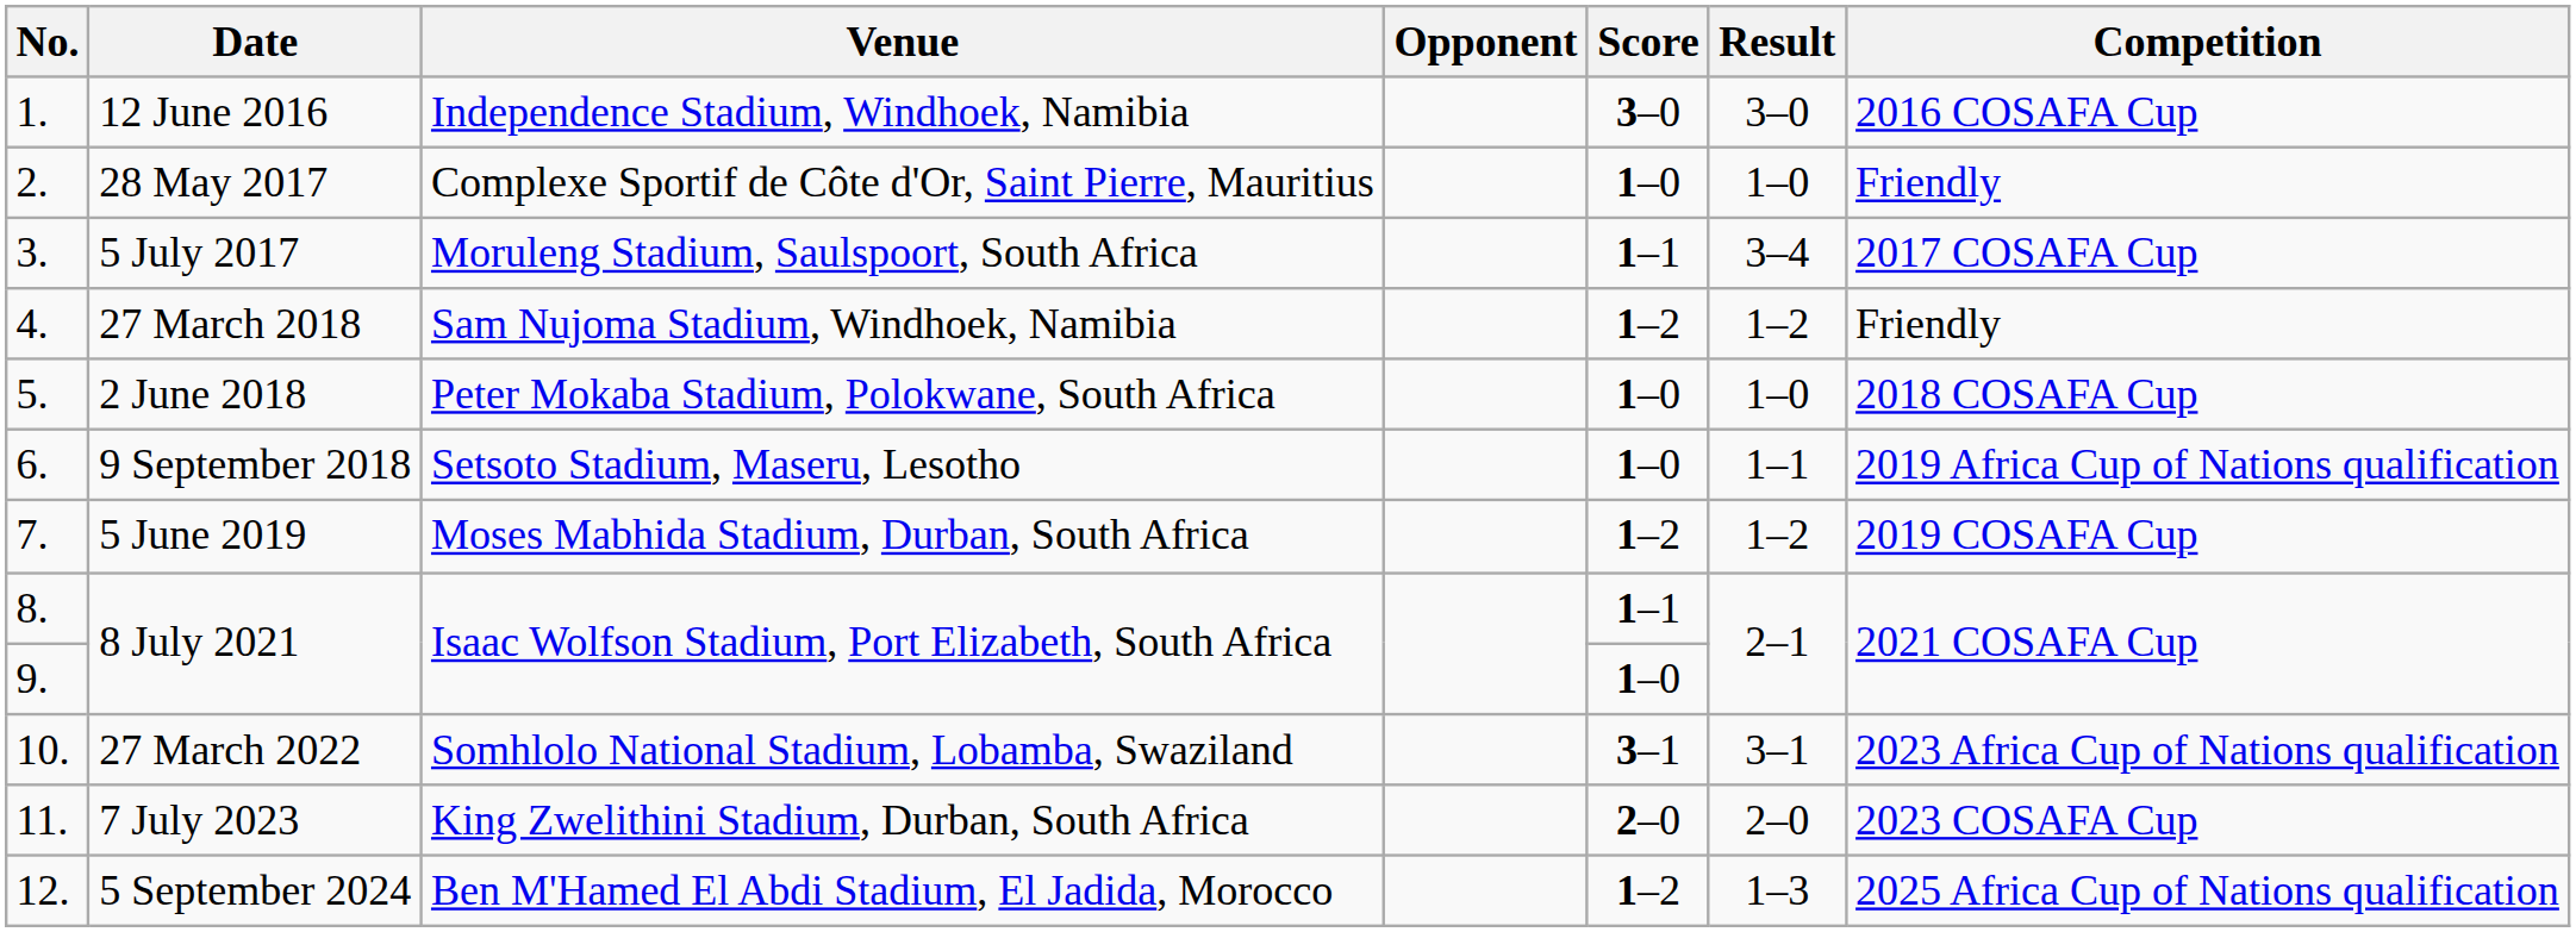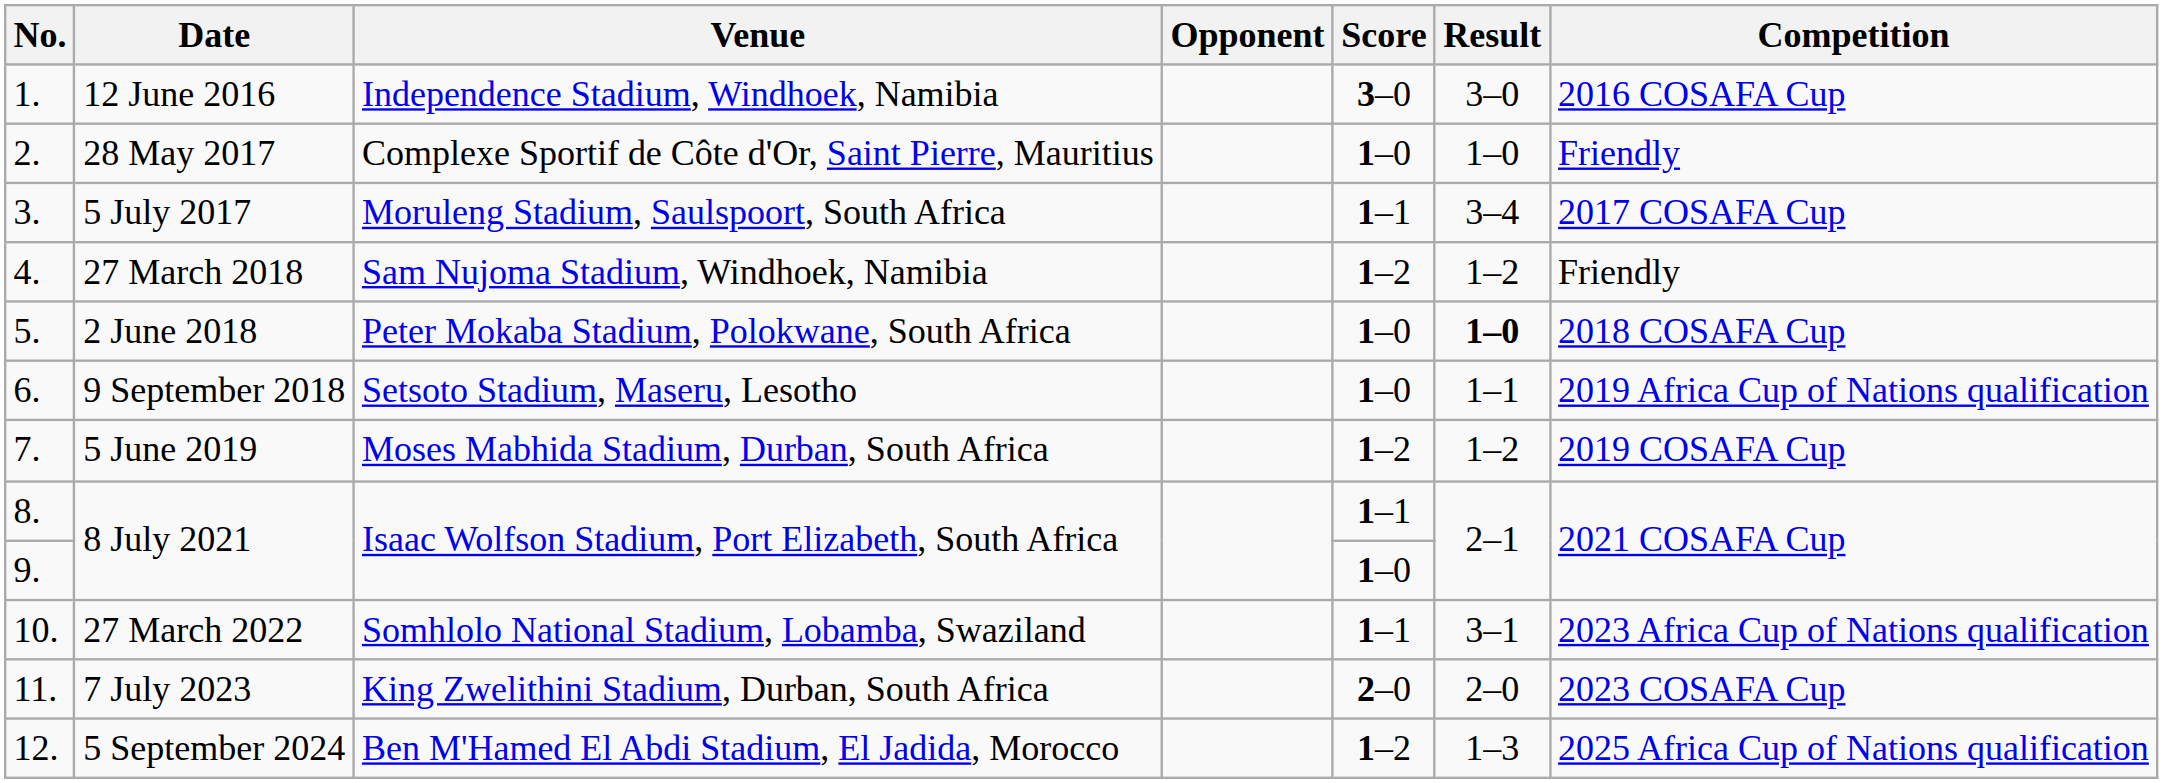 <table class="wikitable" style="font-size:95%;">
 <tr>
 <th>No.</th>
 <th>Date</th>
 <th>Venue</th>
 <th>Opponent</th>
 <th>Score</th>
 <th>Result</th>
 <th>Competition</th>
 </tr>
 <tr>
 <td>1.</td>
 <td>12 June 2016</td>
 <td><a href='#'>Independence Stadium</a>, <a href='#'>Windhoek</a>, Namibia</td>
 <td></td>
 <td align=center><strong>3</strong>–0</td>
 <td align=center>3–0</td>
 <td><a href='#'>2016 COSAFA Cup</a></td>
 </tr>
 <tr>
 <td>2.</td>
 <td>28 May 2017</td>
 <td>Complexe Sportif de Côte d'Or, <a href='#'>Saint Pierre</a>, Mauritius</td>
 <td></td>
 <td align=center><strong>1</strong>–0</td>
 <td align=center>1–0</td>
 <td><a href='#'>Friendly</a></td>
 </tr>
 <tr>
 <td>3.</td>
 <td>5 July 2017</td>
 <td><a href='#'>Moruleng Stadium</a>, <a href='#'>Saulspoort</a>, South Africa</td>
 <td></td>
 <td align=center><strong>1</strong>–1</td>
 <td align=center>3–4</td>
 <td><a href='#'>2017 COSAFA Cup</a></td>
 </tr>
 <tr>
 <td>4.</td>
 <td>27 March 2018</td>
 <td><a href='#'>Sam Nujoma Stadium</a>, Windhoek, Namibia</td>
 <td></td>
 <td align=center><strong>1</strong>–2</td>
 <td align=center>1–2</td>
 <td>Friendly</td>
 </tr>
 <tr>
 <td>5.</td>
 <td>2 June 2018</td>
 <td><a href='#'>Peter Mokaba Stadium</a>, <a href='#'>Polokwane</a>, South Africa</td>
 <td></td>
 <td align=center><strong>1</strong>–0</td>
-<td align=center>1–0</td>
+<td align=center><strong>1–0</strong></td>
 <td><a href='#'>2018 COSAFA Cup</a></td>
 </tr>
 <tr>
 <td>6.</td>
 <td>9 September 2018</td>
 <td><a href='#'>Setsoto Stadium</a>, <a href='#'>Maseru</a>, Lesotho</td>
 <td></td>
 <td align=center><strong>1</strong>–0</td>
 <td align=center>1–1</td>
 <td><a href='#'>2019 Africa Cup of Nations qualification</a></td>
 </tr>
 <tr>
 <td>7.</td>
 <td>5 June 2019</td>
 <td><a href='#'>Moses Mabhida Stadium</a>, <a href='#'>Durban</a>, South Africa</td>
 <td></td>
 <td align=center><strong>1</strong>–2</td>
 <td align=center>1–2</td>
 <td><a href='#'>2019 COSAFA Cup</a></td>
 </tr>
 <tr>
 <td>8.</td>
 <td rowspan=2>8 July 2021</td>
 <td rowspan=2><a href='#'>Isaac Wolfson Stadium</a>, <a href='#'>Port Elizabeth</a>, South Africa</td>
 <td rowspan=2></td>
 <td align=center><strong>1</strong>–1</td>
 <td rowspan=2 align=center>2–1</td>
 <td rowspan=2><a href='#'>2021 COSAFA Cup</a></td>
 </tr>
 <tr>
 <td>9.</td>
 <td align=center><strong>1</strong>–0</td>
 </tr>
 <tr>
 <td>10.</td>
 <td>27 March 2022</td>
 <td><a href='#'>Somhlolo National Stadium</a>, <a href='#'>Lobamba</a>, Swaziland</td>
 <td></td>
-<td align=center><strong>3</strong>–1</td>
+<td align=center><strong>1</strong>–1</td>
 <td align=center>3–1</td>
 <td><a href='#'>2023 Africa Cup of Nations qualification</a></td>
 </tr>
 <tr>
 <td>11.</td>
 <td>7 July 2023</td>
 <td><a href='#'>King Zwelithini Stadium</a>, Durban, South Africa</td>
 <td></td>
 <td align=center><strong>2</strong>–0</td>
 <td align=center>2–0</td>
 <td><a href='#'>2023 COSAFA Cup</a></td>
 </tr>
 <tr>
 <td>12.</td>
 <td>5 September 2024</td>
 <td><a href='#'>Ben M'Hamed El Abdi Stadium</a>, <a href='#'>El Jadida</a>, Morocco</td>
 <td></td>
 <td align=center><strong>1</strong>–2</td>
 <td align=center>1–3</td>
 <td><a href='#'>2025 Africa Cup of Nations qualification</a></td>
 </tr>
 </table>
